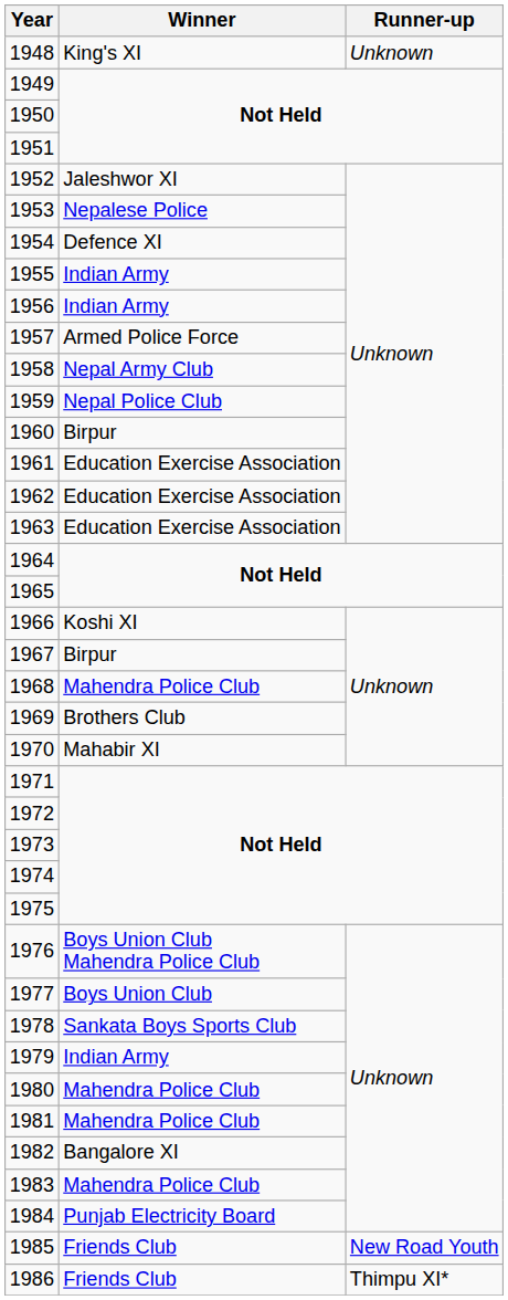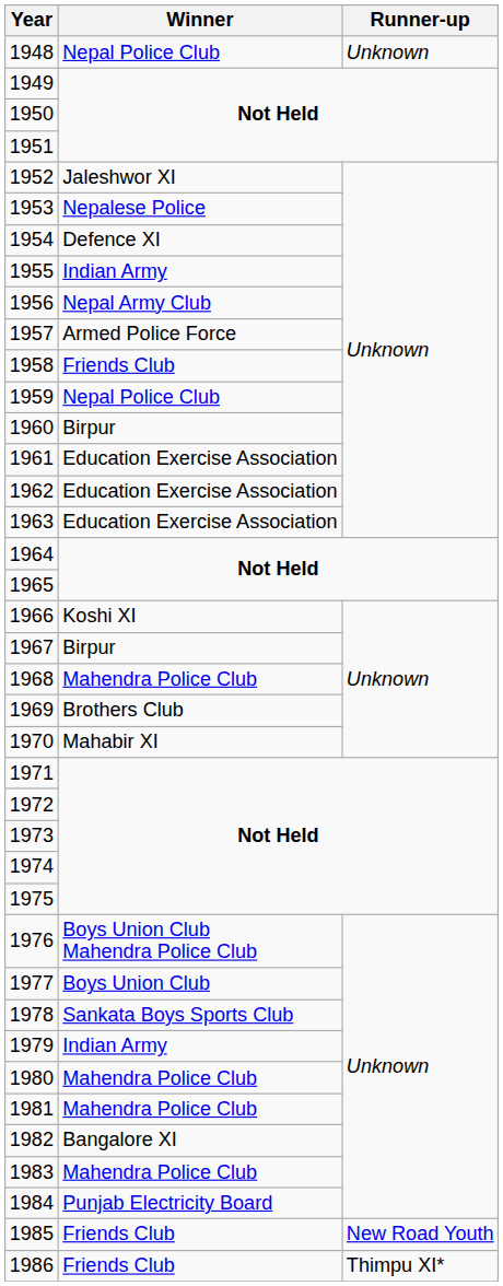 <table class="wikitable" border="1">
 <tr>
 <th>Year</th>
 <th>Winner</th>
 <th>Runner-up</th>
 </tr>
 <tr>
 <td>1948</td>
-<td> King's XI</td>
+<td> <a href='#'>Nepal Police Club</a></td>
 <td colspan=3><em>Unknown</em></td>
 </tr>
 <tr style = "text-align: center;">
 <td>1949</td>
 <td colspan=3 rowspan=3><strong>Not Held</strong></td>
 </tr>
 <tr>
 <td>1950</td>
 </tr>
 <tr>
 <td>1951</td>
 </tr>
 <tr>
 <td>1952</td>
 <td> Jaleshwor XI</td>
 <td colspan=3 rowspan=12><em>Unknown</em></td>
 </tr>
 <tr>
 <td>1953</td>
 <td> <a href='#'>Nepalese Police</a></td>
 </tr>
 <tr>
 <td>1954</td>
 <td> Defence XI</td>
 </tr>
 <tr>
 <td>1955</td>
 <td> <a href='#'>Indian Army</a></td>
 </tr>
 <tr>
 <td>1956</td>
-<td> <a href='#'>Indian Army</a></td>
+<td> <a href='#'>Nepal Army Club</a></td>
 </tr>
 <tr>
 <td>1957</td>
 <td> Armed Police Force</td>
 </tr>
 <tr>
 <td>1958</td>
-<td> <a href='#'>Nepal Army Club</a></td>
+<td> <a href='#'>Friends Club</a></td>
 </tr>
 <tr>
 <td>1959</td>
 <td> <a href='#'>Nepal Police Club</a></td>
 </tr>
 <tr>
 <td>1960</td>
 <td> Birpur</td>
 </tr>
 <tr>
 <td>1961</td>
 <td> Education Exercise Association</td>
 </tr>
 <tr>
 <td>1962</td>
 <td> Education Exercise Association</td>
 </tr>
 <tr>
 <td>1963</td>
 <td> Education Exercise Association</td>
 </tr>
 <tr style = "text-align: center;">
 <td>1964</td>
 <td colspan=3 rowspan=2><strong>Not Held</strong></td>
 </tr>
 <tr>
 <td>1965</td>
 </tr>
 <tr>
 <td>1966</td>
 <td> Koshi XI</td>
 <td colspan=3 rowspan=5><em>Unknown</em></td>
 </tr>
 <tr>
 <td>1967</td>
 <td> Birpur</td>
 </tr>
 <tr>
 <td>1968</td>
 <td> <a href='#'>Mahendra Police Club</a></td>
 </tr>
 <tr>
 <td>1969</td>
 <td> Brothers Club</td>
 </tr>
 <tr>
 <td>1970</td>
 <td> Mahabir XI</td>
 </tr>
 <tr style = "text-align: center;">
 <td>1971</td>
 <td colspan=3 rowspan=5><strong>Not Held</strong></td>
 </tr>
 <tr>
 <td>1972</td>
 </tr>
 <tr>
 <td>1973</td>
 </tr>
 <tr>
 <td>1974</td>
 </tr>
 <tr>
 <td>1975</td>
 </tr>
 <tr>
 <td>1976</td>
 <td> <a href='#'>Boys Union Club</a><br> <a href='#'>Mahendra Police Club</a></td>
 <td colspan=3 rowspan=9><em>Unknown</em></td>
 </tr>
 <tr>
 <td>1977</td>
 <td> <a href='#'>Boys Union Club</a></td>
 </tr>
 <tr>
 <td>1978</td>
 <td> <a href='#'>Sankata Boys Sports Club</a></td>
 </tr>
 <tr>
 <td>1979</td>
 <td> <a href='#'>Indian Army</a></td>
 </tr>
 <tr>
 <td>1980</td>
 <td> <a href='#'>Mahendra Police Club</a></td>
 </tr>
 <tr>
 <td>1981</td>
 <td> <a href='#'>Mahendra Police Club</a></td>
 </tr>
 <tr>
 <td>1982</td>
 <td> Bangalore XI</td>
 </tr>
 <tr>
 <td>1983</td>
 <td> <a href='#'>Mahendra Police Club</a></td>
 </tr>
 <tr>
 <td>1984</td>
 <td> <a href='#'>Punjab Electricity Board</a></td>
 </tr>
 <tr>
 <td>1985</td>
 <td> <a href='#'>Friends Club</a></td>
 <td> <a href='#'>New Road Youth</a></td>
 </tr>
 <tr>
 <td>1986</td>
 <td> <a href='#'>Friends Club</a></td>
 <td> Thimpu XI*</td>
 </tr>
 </table>
